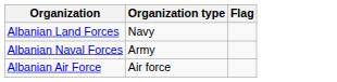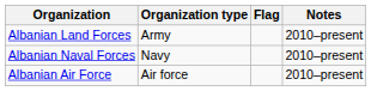 <table class="wikitable">
 <tr>
 <th>Organization</th>
 <th>Organization type</th>
 <th>Flag</th>
+<th>Notes</th>
 </tr>
 <tr>
 <td><a href='#'>Albanian Land Forces</a></td>
-<td>Navy</td>
+<td>Army</td>
 <td></td>
+<td>2010–present</td>
 </tr>
 <tr>
 <td><a href='#'>Albanian Naval Forces</a></td>
-<td>Army</td>
+<td>Navy</td>
 <td></td>
+<td>2010–present</td>
 </tr>
 <tr>
 <td><a href='#'>Albanian Air Force</a></td>
 <td>Air force</td>
 <td></td>
+<td>2010–present</td>
 </tr>
 </table>
